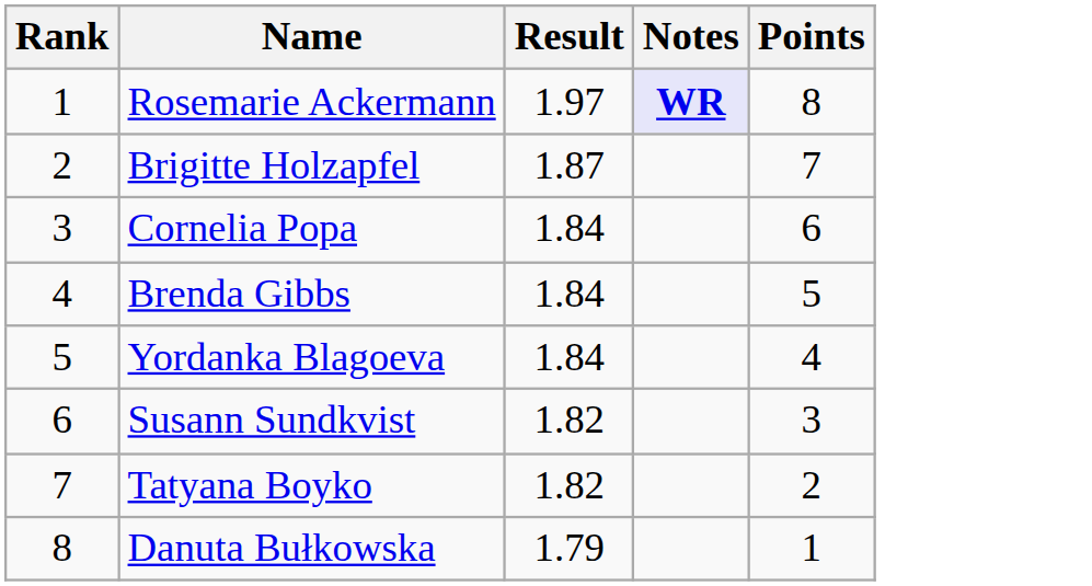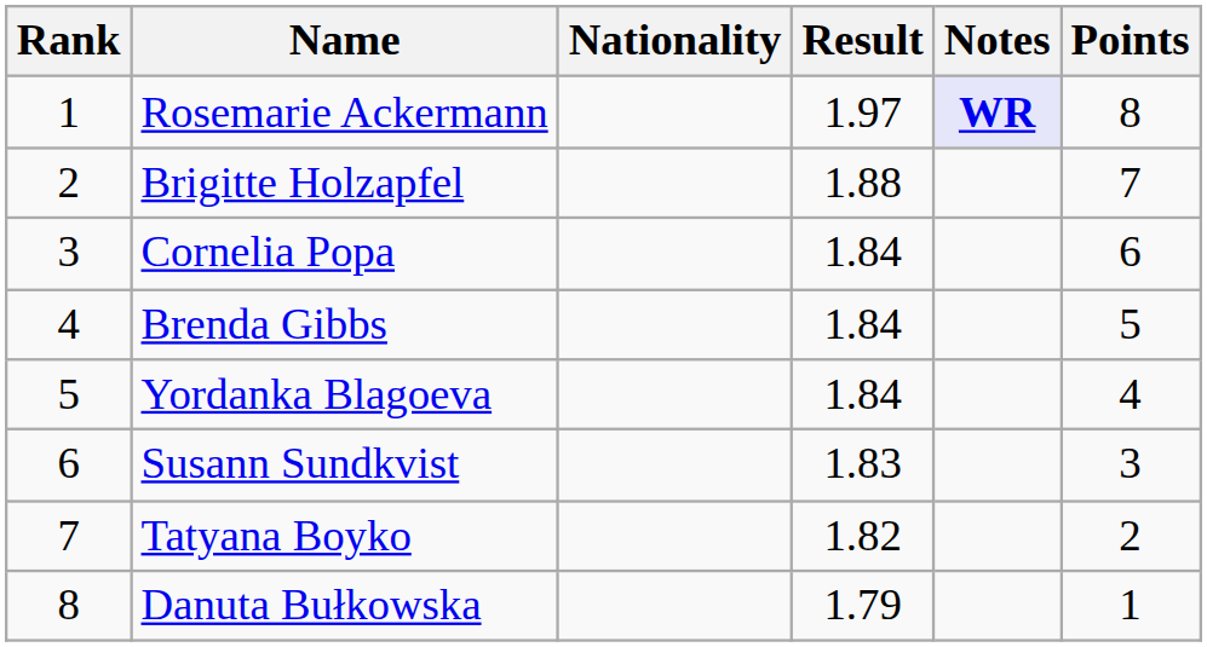 <table class="wikitable sortable" style="text-align:center">
 <tr>
 <th>Rank</th>
 <th>Name</th>
+<th>Nationality</th>
 <th>Result</th>
 <th>Notes</th>
 <th>Points</th>
 </tr>
 <tr>
 <td>1</td>
 <td align=left><a href='#'>Rosemarie Ackermann</a></td>
+<td align=left></td>
 <td>1.97</td>
 <td style="background: lavender;"><strong><a href='#'>WR</a></strong></td>
 <td>8</td>
 </tr>
 <tr>
 <td>2</td>
 <td align=left><a href='#'>Brigitte Holzapfel</a></td>
-<td>1.87</td>
+<td align=left></td>
+<td>1.88</td>
 <td></td>
 <td>7</td>
 </tr>
 <tr>
 <td>3</td>
 <td align=left><a href='#'>Cornelia Popa</a></td>
+<td align=left></td>
 <td>1.84</td>
 <td></td>
 <td>6</td>
 </tr>
 <tr>
 <td>4</td>
 <td align=left><a href='#'>Brenda Gibbs</a></td>
+<td align=left></td>
 <td>1.84</td>
 <td></td>
 <td>5</td>
 </tr>
 <tr>
 <td>5</td>
 <td align=left><a href='#'>Yordanka Blagoeva</a></td>
+<td align=left></td>
 <td>1.84</td>
 <td></td>
 <td>4</td>
 </tr>
 <tr>
 <td>6</td>
 <td align=left><a href='#'>Susann Sundkvist</a></td>
-<td>1.82</td>
+<td align=left></td>
+<td>1.83</td>
 <td></td>
 <td>3</td>
 </tr>
 <tr>
 <td>7</td>
 <td align=left><a href='#'>Tatyana Boyko</a></td>
+<td align=left></td>
 <td>1.82</td>
 <td></td>
 <td>2</td>
 </tr>
 <tr>
 <td>8</td>
 <td align=left><a href='#'>Danuta Bułkowska</a></td>
+<td align=left></td>
 <td>1.79</td>
 <td></td>
 <td>1</td>
 </tr>
 </table>
